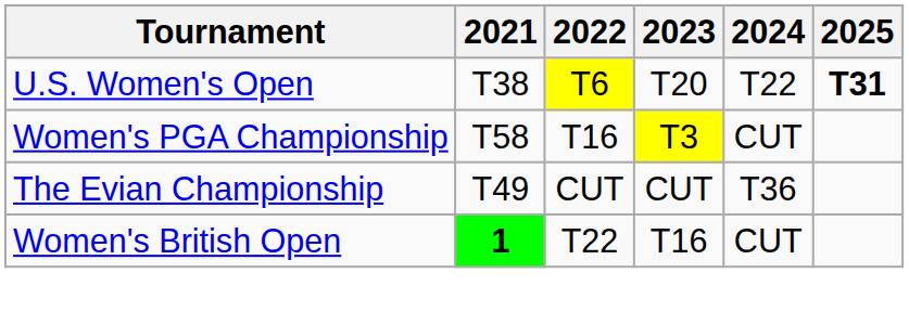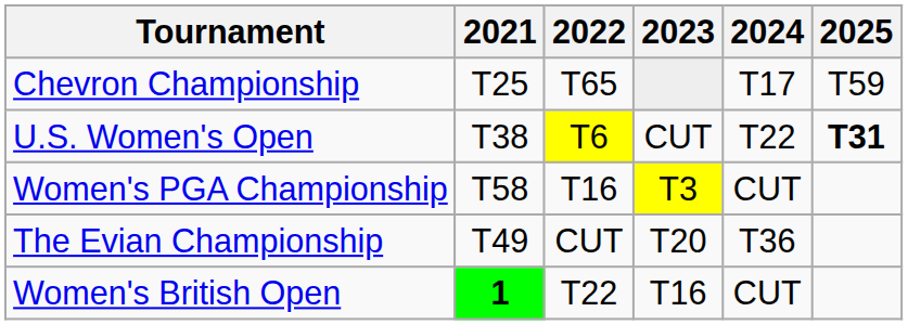 <table class="wikitable" style="font-size:95%;text-align:center;">
 <tr>
 <th>Tournament</th>
 <th>2021</th>
 <th>2022</th>
 <th>2023</th>
 <th>2024</th>
 <th>2025</th>
 </tr>
 <tr>
+<td align=left><a href='#'>Chevron Championship</a></td>
+<td>T25</td>
+<td>T65</td>
+<td style="background:#eeeeee;"></td>
+<td>T17</td>
+<td>T59</td>
+</tr>
+<tr>
 <td align=left><a href='#'>U.S. Women's Open</a></td>
 <td>T38</td>
 <td style="background:yellow;">T6</td>
-<td>T20</td>
+<td>CUT</td>
 <td>T22</td>
 <td><strong>T31</strong></td>
 </tr>
 <tr>
 <td align=left><a href='#'>Women's PGA Championship</a></td>
 <td>T58</td>
 <td>T16</td>
 <td style="background:yellow;">T3</td>
 <td>CUT</td>
 <td></td>
 </tr>
 <tr>
 <td align=left><a href='#'>The Evian Championship</a></td>
 <td>T49</td>
 <td>CUT</td>
-<td>CUT</td>
+<td>T20</td>
 <td>T36</td>
 <td></td>
 </tr>
 <tr>
 <td align=left><a href='#'>Women's British Open</a></td>
 <td style="background:lime;"><strong>1</strong></td>
 <td>T22</td>
 <td>T16</td>
 <td>CUT</td>
 <td></td>
 </tr>
 </table>
